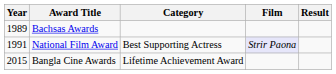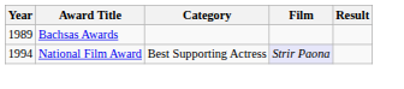 <table class="wikitable">
 <tr>
 <th>Year</th>
 <th>Award Title</th>
 <th>Category</th>
 <th>Film</th>
 <th>Result</th>
 </tr>
 <tr>
 <td>1989</td>
 <td><a href='#'>Bachsas Awards</a></td>
 <td></td>
 <td></td>
 <td></td>
 </tr>
 <tr>
-<td>1991</td>
+<td>1994</td>
 <td><a href='#'>National Film Award</a></td>
 <td>Best Supporting Actress</td>
 <td style="background: lavender;"><em>Strir Paona</em></td>
 <td></td>
 </tr>
-<tr>
-<td>2015</td>
-<td>Bangla Cine Awards</td>
-<td>Lifetime Achievement Award</td>
-<td></td>
-<td></td>
-</tr>
 </table>
